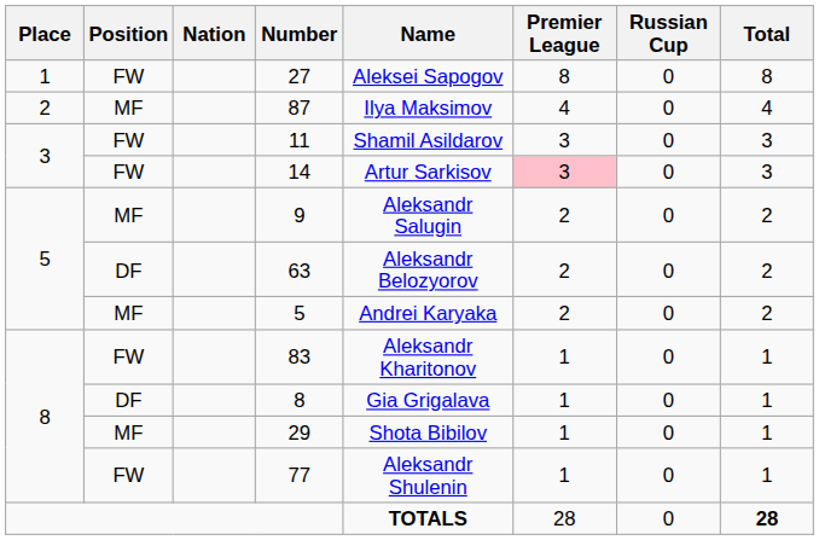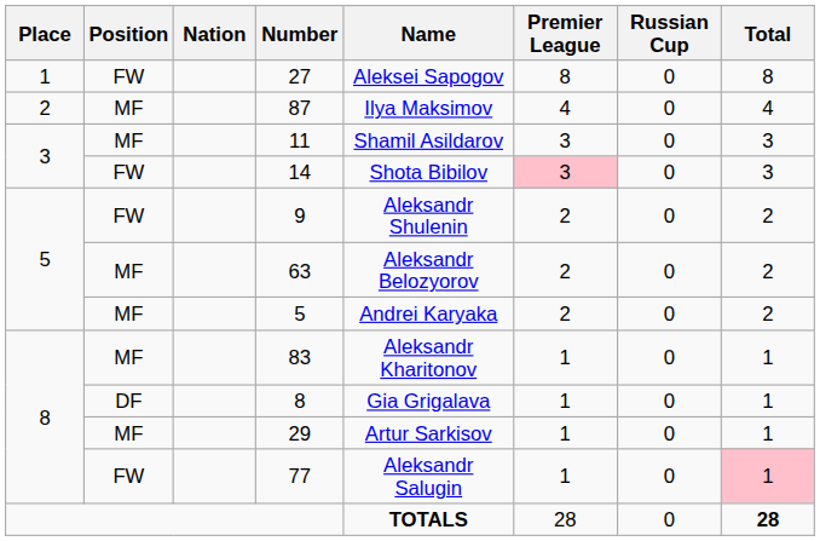 <table class="wikitable" style="font-size: 95%; text-align: center;">
 <tr>
 <th width=60>Place</th>
 <th width=60>Position</th>
 <th width=60>Nation</th>
 <th width=60>Number</th>
 <th width=150>Name</th>
 <th width=80>Premier League</th>
 <th width=80>Russian Cup</th>
 <th width=80>Total</th>
 </tr>
 <tr>
 <td>1</td>
 <td>FW</td>
 <td></td>
 <td>27</td>
 <td><a href='#'>Aleksei Sapogov</a></td>
 <td>8</td>
 <td>0</td>
 <td>8</td>
 </tr>
 <tr>
 <td>2</td>
 <td>MF</td>
 <td></td>
 <td>87</td>
 <td><a href='#'>Ilya Maksimov</a></td>
 <td>4</td>
 <td>0</td>
 <td>4</td>
 </tr>
 <tr>
 <td rowspan="2">3</td>
-<td>FW</td>
+<td>MF</td>
 <td></td>
 <td>11</td>
 <td><a href='#'>Shamil Asildarov</a></td>
 <td>3</td>
 <td>0</td>
 <td>3</td>
 </tr>
 <tr>
 <td>FW</td>
 <td></td>
 <td>14</td>
-<td><a href='#'>Artur Sarkisov</a></td>
+<td><a href='#'>Shota Bibilov</a></td>
 <td style="background: pink;">3</td>
 <td>0</td>
 <td>3</td>
 </tr>
 <tr>
 <td rowspan="3">5</td>
-<td>MF</td>
+<td>FW</td>
 <td></td>
 <td>9</td>
-<td><a href='#'>Aleksandr Salugin</a></td>
+<td><a href='#'>Aleksandr Shulenin</a></td>
 <td>2</td>
 <td>0</td>
 <td>2</td>
 </tr>
 <tr>
-<td>DF</td>
+<td>MF</td>
 <td></td>
 <td>63</td>
 <td><a href='#'>Aleksandr Belozyorov</a></td>
 <td>2</td>
 <td>0</td>
 <td>2</td>
 </tr>
 <tr>
 <td>MF</td>
 <td></td>
 <td>5</td>
 <td><a href='#'>Andrei Karyaka</a></td>
 <td>2</td>
 <td>0</td>
 <td>2</td>
 </tr>
 <tr>
 <td rowspan="4">8</td>
-<td>FW</td>
+<td>MF</td>
 <td></td>
 <td>83</td>
 <td><a href='#'>Aleksandr Kharitonov</a></td>
 <td>1</td>
 <td>0</td>
 <td>1</td>
 </tr>
 <tr>
 <td>DF</td>
 <td></td>
 <td>8</td>
 <td><a href='#'>Gia Grigalava</a></td>
 <td>1</td>
 <td>0</td>
 <td>1</td>
 </tr>
 <tr>
 <td>MF</td>
 <td></td>
 <td>29</td>
-<td><a href='#'>Shota Bibilov</a></td>
+<td><a href='#'>Artur Sarkisov</a></td>
 <td>1</td>
 <td>0</td>
 <td>1</td>
 </tr>
 <tr>
 <td>FW</td>
 <td></td>
 <td>77</td>
-<td><a href='#'>Aleksandr Shulenin</a></td>
+<td><a href='#'>Aleksandr Salugin</a></td>
 <td>1</td>
 <td>0</td>
-<td>1</td>
+<td style="background: pink;">1</td>
 </tr>
 <tr>
 <td colspan="4"></td>
 <td><strong>TOTALS</strong></td>
 <td>28</td>
 <td>0</td>
 <td><strong>28</strong></td>
 </tr>
 </table>
